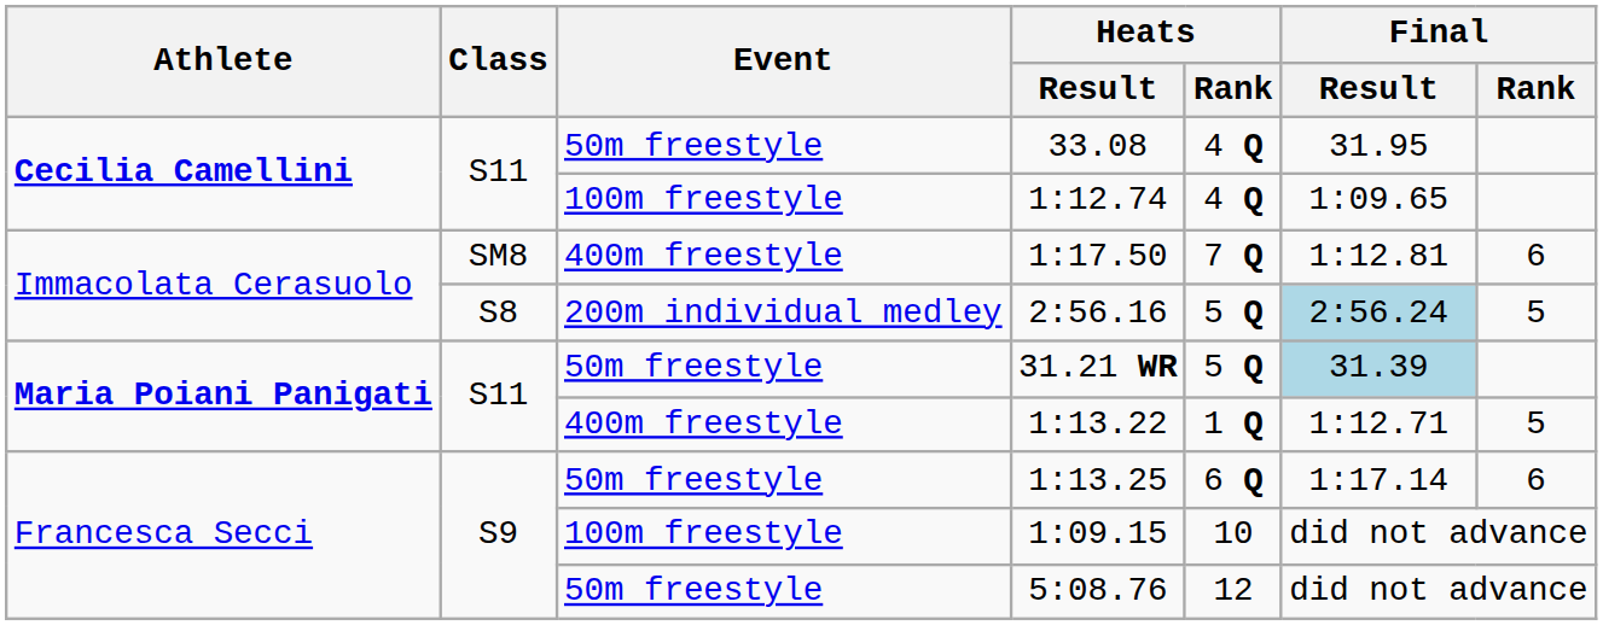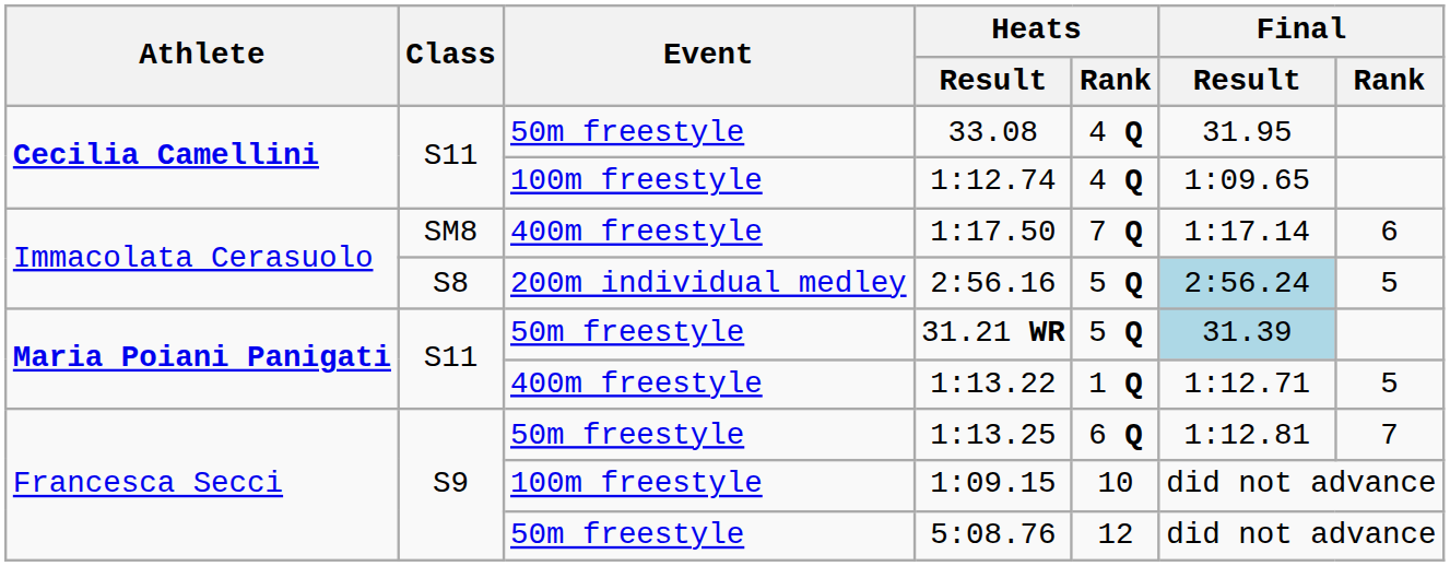 <table class=wikitable style="font-size:90%">
 <tr>
 <th rowspan="2">Athlete</th>
 <th rowspan="2">Class</th>
 <th rowspan="2">Event</th>
 <th colspan="2">Heats</th>
 <th colspan="2">Final</th>
 </tr>
 <tr>
 <th>Result</th>
 <th>Rank</th>
 <th>Result</th>
 <th>Rank</th>
 </tr>
 <tr>
 <td rowspan="2"><strong><a href='#'>Cecilia Camellini</a></strong></td>
 <td rowspan="2" style="text-align:center;">S11</td>
 <td><a href='#'>50m freestyle</a></td>
 <td style="text-align:center;">33.08</td>
 <td style="text-align:center;">4 <strong>Q</strong></td>
 <td style="text-align:center;">31.95</td>
 <td style="text-align:center;"></td>
 </tr>
 <tr>
 <td><a href='#'>100m freestyle</a></td>
 <td style="text-align:center;">1:12.74</td>
 <td style="text-align:center;">4 <strong>Q</strong></td>
 <td style="text-align:center;">1:09.65</td>
 <td style="text-align:center;"></td>
 </tr>
 <tr>
 <td rowspan="2"><a href='#'>Immacolata Cerasuolo</a></td>
 <td style="text-align:center;">SM8</td>
 <td><a href='#'>400m freestyle</a></td>
 <td style="text-align:center;">1:17.50</td>
 <td style="text-align:center;">7 <strong>Q</strong></td>
-<td style="text-align:center;">1:12.81</td>
+<td style="text-align:center;">1:17.14</td>
 <td style="text-align:center;">6</td>
 </tr>
 <tr>
 <td style="text-align:center;">S8</td>
 <td><a href='#'>200m individual medley</a></td>
 <td style="text-align:center;">2:56.16</td>
 <td style="text-align:center;">5 <strong>Q</strong></td>
 <td style="background: lightblue; text-align:center;">2:56.24</td>
 <td style="text-align:center;">5</td>
 </tr>
 <tr>
 <td rowspan="2"><strong><a href='#'>Maria Poiani Panigati</a></strong></td>
 <td rowspan="2" style="text-align:center;">S11</td>
 <td><a href='#'>50m freestyle</a></td>
 <td style="text-align:center;">31.21 <strong>WR</strong></td>
 <td style="text-align:center;">5 <strong>Q</strong></td>
 <td style="background: lightblue; text-align:center;">31.39</td>
 <td style="text-align:center;"></td>
 </tr>
 <tr>
 <td><a href='#'>400m freestyle</a></td>
 <td style="text-align:center;">1:13.22</td>
 <td style="text-align:center;">1 <strong>Q</strong></td>
 <td style="text-align:center;">1:12.71</td>
 <td style="text-align:center;">5</td>
 </tr>
 <tr>
 <td rowspan="3"><a href='#'>Francesca Secci</a></td>
 <td rowspan="3" style="text-align:center;">S9</td>
 <td><a href='#'>50m freestyle</a></td>
 <td style="text-align:center;">1:13.25</td>
 <td style="text-align:center;">6 <strong>Q</strong></td>
-<td style="text-align:center;">1:17.14</td>
-<td style="text-align:center;">6</td>
+<td style="text-align:center;">1:12.81</td>
+<td style="text-align:center;">7</td>
 </tr>
 <tr>
 <td><a href='#'>100m freestyle</a></td>
 <td style="text-align:center;">1:09.15</td>
 <td style="text-align:center;">10</td>
 <td style="text-align:center;" colspan="2">did not advance</td>
 </tr>
 <tr>
 <td><a href='#'>50m freestyle</a></td>
 <td style="text-align:center;">5:08.76</td>
 <td style="text-align:center;">12</td>
 <td style="text-align:center;" colspan="2">did not advance</td>
 </tr>
 </table>
